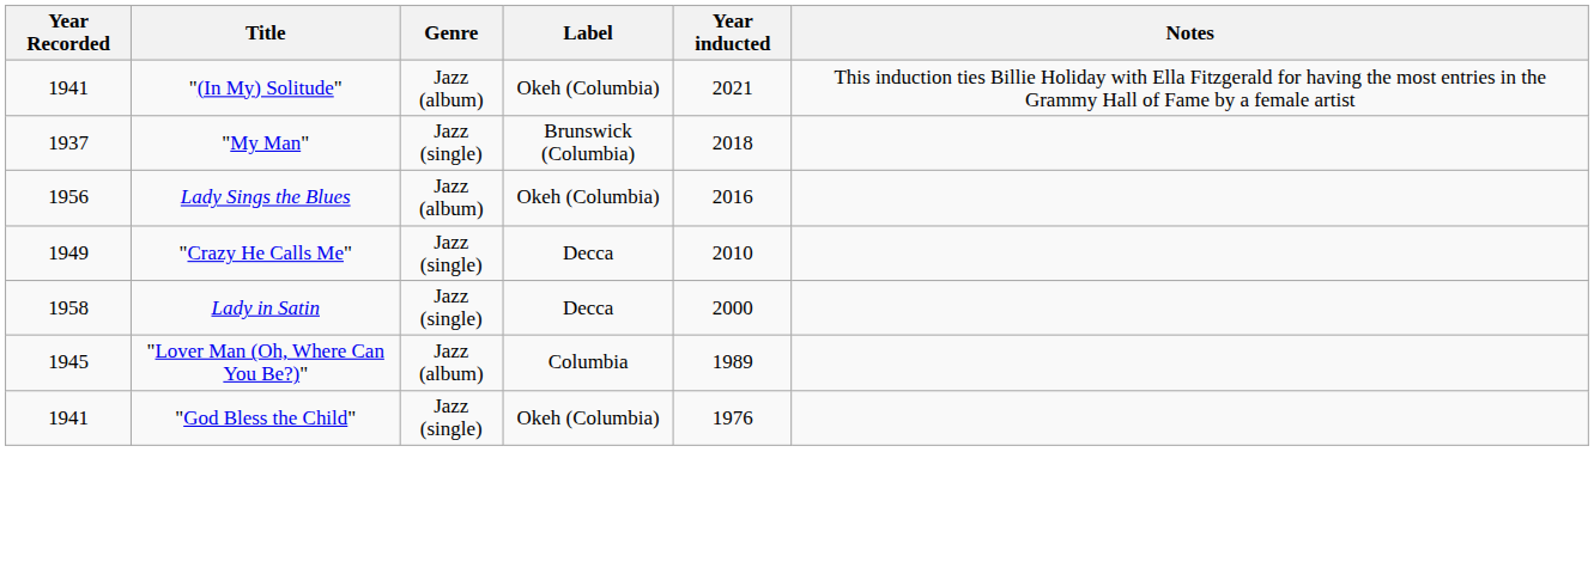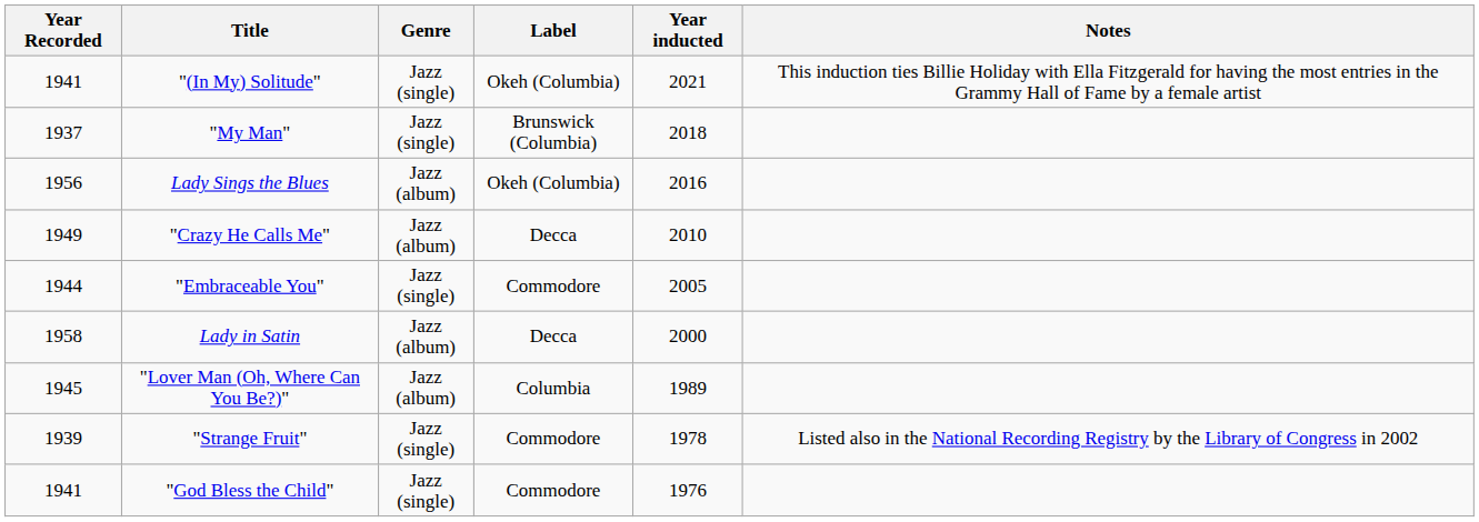 <table class=wikitable>
 <tr>
 <th>Year Recorded</th>
 <th>Title</th>
 <th>Genre</th>
 <th>Label</th>
 <th>Year inducted</th>
 <th>Notes</th>
 </tr>
 <tr align=center>
 <td>1941</td>
 <td>"<a href='#'>(In My) Solitude</a>"</td>
-<td>Jazz (album)</td>
+<td>Jazz (single)</td>
 <td>Okeh (Columbia)</td>
 <td>2021</td>
 <td>This induction ties Billie Holiday with Ella Fitzgerald for having the most entries in the Grammy Hall of Fame by a female artist</td>
 </tr>
 <tr align=center>
 <td>1937</td>
 <td>"<a href='#'>My Man</a>"</td>
 <td>Jazz (single)</td>
 <td>Brunswick (Columbia)</td>
 <td>2018</td>
 <td></td>
 </tr>
 <tr align=center>
 <td>1956</td>
 <td><em><a href='#'>Lady Sings the Blues</a></em></td>
 <td>Jazz (album)</td>
 <td>Okeh (Columbia)</td>
 <td>2016</td>
 <td></td>
 </tr>
 <tr align=center>
 <td>1949</td>
 <td>"<a href='#'>Crazy He Calls Me</a>"</td>
-<td>Jazz (single)</td>
+<td>Jazz (album)</td>
 <td>Decca</td>
 <td>2010</td>
 <td></td>
 </tr>
 <tr align=center>
+<td>1944</td>
+<td>"<a href='#'>Embraceable You</a>"</td>
+<td>Jazz (single)</td>
+<td>Commodore</td>
+<td>2005</td>
+<td></td>
+</tr>
+<tr align=center>
 <td>1958</td>
 <td><em><a href='#'>Lady in Satin</a></em></td>
-<td>Jazz (single)</td>
+<td>Jazz (album)</td>
 <td>Decca</td>
 <td>2000</td>
 <td></td>
 </tr>
 <tr align=center>
 <td>1945</td>
 <td>"<a href='#'>Lover Man (Oh, Where Can You Be?)</a>"</td>
 <td>Jazz (album)</td>
 <td>Columbia</td>
 <td>1989</td>
 <td></td>
 </tr>
 <tr align=center>
+<td>1939</td>
+<td>"<a href='#'>Strange Fruit</a>"</td>
+<td>Jazz (single)</td>
+<td>Commodore</td>
+<td>1978</td>
+<td>Listed also in the <a href='#'>National Recording Registry</a> by the <a href='#'>Library of Congress</a> in 2002</td>
+</tr>
+<tr align=center>
 <td>1941</td>
 <td>"<a href='#'>God Bless the Child</a>"</td>
 <td>Jazz (single)</td>
-<td>Okeh (Columbia)</td>
+<td>Commodore</td>
 <td>1976</td>
 <td></td>
 </tr>
 </table>
